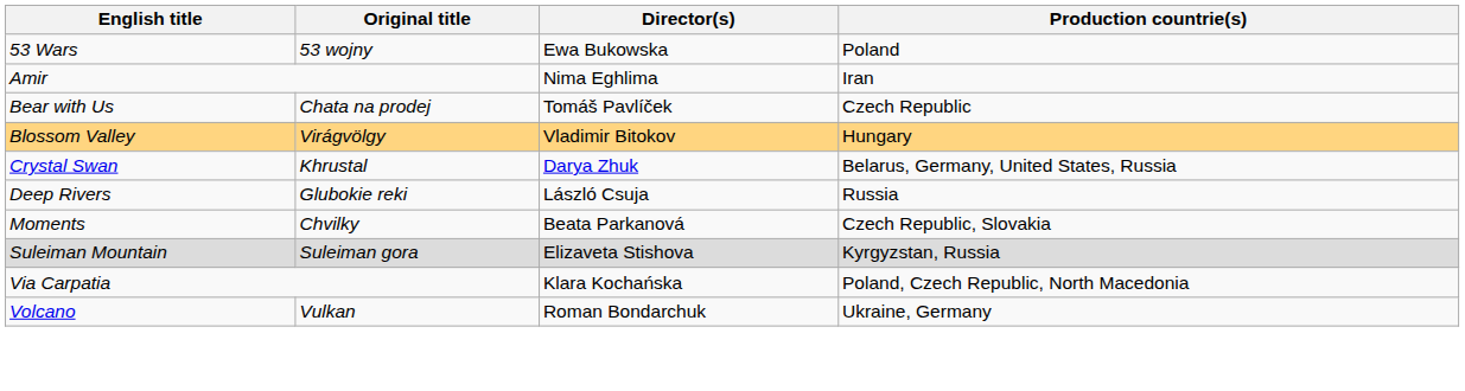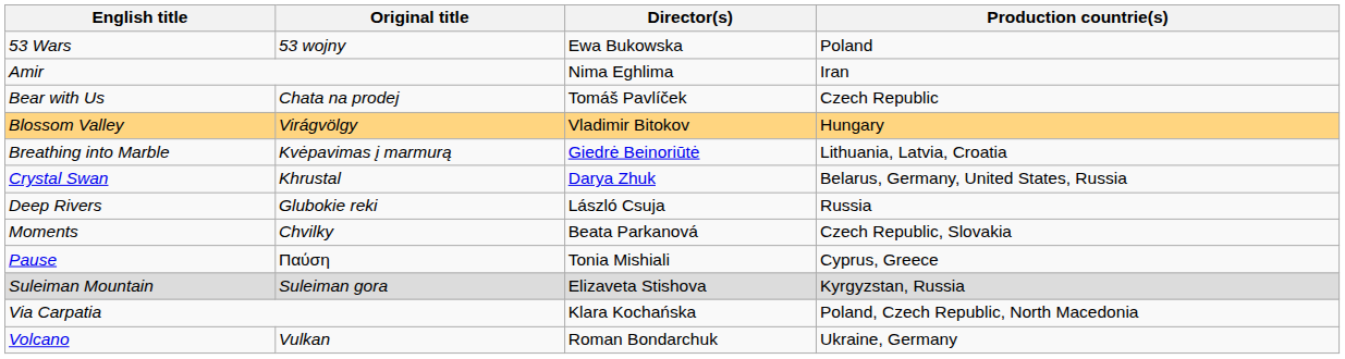 <table class="sortable wikitable" style="width:100%; margin-bottom:4px" cellpadding="5">
 <tr>
 <th scope="col">English title</th>
 <th scope="col">Original title</th>
 <th scope="col">Director(s)</th>
 <th scope="col">Production countrie(s)</th>
 </tr>
 <tr>
 <td><em>53 Wars</em></td>
 <td><em>53 wojny</em></td>
 <td>Ewa Bukowska</td>
 <td>Poland</td>
 </tr>
 <tr>
 <td colspan="2"><em>Amir</em></td>
 <td>Nima Eghlima</td>
 <td>Iran</td>
 </tr>
 <tr>
 <td><em>Bear with Us</em></td>
 <td><em>Chata na prodej</em></td>
 <td>Tomáš Pavlíček</td>
 <td>Czech Republic</td>
 </tr>
 <tr bgcolor="FFD580">
 <td><em>Blossom Valley</em> </td>
 <td><em>Virágvölgy</em></td>
 <td>Vladimir Bitokov</td>
 <td>Hungary</td>
 </tr>
 <tr>
+<td><em>Breathing into Marble</em></td>
+<td><em>Kvėpavimas į marmurą</em></td>
+<td><a href='#'>Giedrė Beinoriūtė</a></td>
+<td>Lithuania, Latvia, Croatia</td>
+</tr>
+<tr>
 <td><em><a href='#'>Crystal Swan</a></em></td>
 <td><em>Khrustal</em></td>
 <td><a href='#'>Darya Zhuk</a></td>
 <td>Belarus, Germany, United States, Russia</td>
 </tr>
 <tr>
 <td><em>Deep Rivers</em></td>
 <td><em>Glubokie reki</em></td>
 <td>László Csuja</td>
 <td>Russia</td>
 </tr>
 <tr>
 <td><em>Moments</em></td>
 <td><em>Chvilky</em></td>
 <td>Beata Parkanová</td>
 <td>Czech Republic, Slovakia</td>
+</tr>
+<tr>
+<td><em><a href='#'>Pause</a></em></td>
+<td>Παύση</td>
+<td>Tonia Mishiali</td>
+<td>Cyprus, Greece</td>
 </tr>
 <tr bgcolor="#DCDCDC">
 <td><em>Suleiman Mountain</em> </td>
 <td><em>Suleiman gora</em></td>
 <td>Elizaveta Stishova</td>
 <td>Kyrgyzstan, Russia</td>
 </tr>
 <tr>
 <td colspan="2"><em>Via Carpatia</em></td>
 <td>Klara Kochańska</td>
 <td>Poland, Czech Republic, North Macedonia</td>
 </tr>
 <tr>
 <td><em><a href='#'>Volcano</a></em></td>
 <td><em>Vulkan</em></td>
 <td>Roman Bondarchuk</td>
 <td>Ukraine, Germany</td>
 </tr>
 </table>
